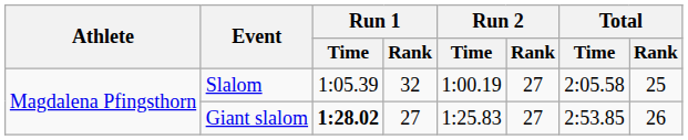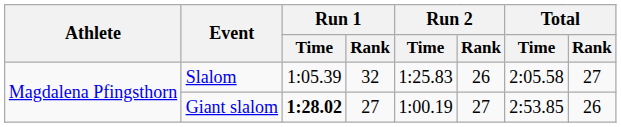 <table class="wikitable" style="font-size:90%">
 <tr>
 <th rowspan=2>Athlete</th>
 <th rowspan=2>Event</th>
 <th colspan=2>Run 1</th>
 <th colspan=2>Run 2</th>
 <th colspan=2>Total</th>
 </tr>
 <tr style="font-size:95%">
 <th>Time</th>
 <th>Rank</th>
 <th>Time</th>
 <th>Rank</th>
 <th>Time</th>
 <th>Rank</th>
 </tr>
 <tr align=center>
 <td align="left" rowspan="2"><a href='#'>Magdalena Pfingsthorn</a></td>
 <td align="left"><a href='#'>Slalom</a></td>
 <td>1:05.39</td>
 <td>32</td>
-<td>1:00.19</td>
+<td>1:25.83</td>
+<td>26</td>
+<td>2:05.58</td>
 <td>27</td>
-<td>2:05.58</td>
-<td>25</td>
 </tr>
 <tr align=center>
 <td align="left"><a href='#'>Giant slalom</a></td>
 <td><strong>1:28.02</strong></td>
 <td>27</td>
-<td>1:25.83</td>
+<td>1:00.19</td>
 <td>27</td>
 <td>2:53.85</td>
 <td>26</td>
 </tr>
 </table>
